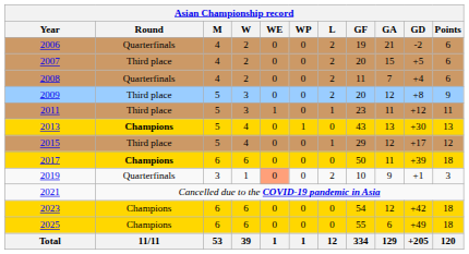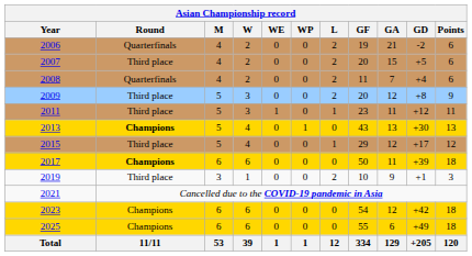 <table class="wikitable" style="text-align: center;font-size:90%;">
 <tr>
 <th colspan=11><a href='#'>Asian Championship record</a></th>
 </tr>
 <tr>
 <th width=125>Year</th>
 <th width=150>Round</th>
 <th width=35>M</th>
 <th width=35>W</th>
 <th width=35>WE</th>
 <th width=35>WP</th>
 <th width=35>L</th>
 <th width=35>GF</th>
 <th width=35>GA</th>
 <th width=35>GD</th>
 <th width=35>Points</th>
 </tr>
 <tr bgcolor="#cc9966">
 <td> <a href='#'>2006</a></td>
 <td>Quarterfinals</td>
 <td>4</td>
 <td>2</td>
 <td>0</td>
 <td>0</td>
 <td>2</td>
 <td>19</td>
 <td>21</td>
 <td>-2</td>
 <td>6</td>
 </tr>
 <tr bgcolor="#cc9966">
 <td> <a href='#'>2007</a></td>
 <td>Third place</td>
 <td>4</td>
 <td>2</td>
 <td>0</td>
 <td>0</td>
 <td>2</td>
 <td>20</td>
 <td>15</td>
 <td>+5</td>
 <td>6</td>
 </tr>
 <tr bgcolor="#cc9966">
 <td> <a href='#'>2008</a></td>
 <td>Quarterfinals</td>
 <td>4</td>
 <td>2</td>
 <td>0</td>
 <td>0</td>
 <td>2</td>
 <td>11</td>
 <td>7</td>
 <td>+4</td>
 <td>6</td>
 </tr>
 <tr bgcolor=#9acdff>
 <td> <a href='#'>2009</a></td>
 <td>Third place</td>
 <td>5</td>
 <td>3</td>
 <td>0</td>
 <td>0</td>
 <td>2</td>
 <td>20</td>
 <td>12</td>
 <td>+8</td>
 <td>9</td>
 </tr>
 <tr bgcolor="#cc9966">
 <td> <a href='#'>2011</a></td>
 <td>Third place</td>
 <td>5</td>
 <td>3</td>
 <td>1</td>
 <td>0</td>
 <td>1</td>
 <td>23</td>
 <td>11</td>
 <td>+12</td>
 <td>11</td>
 </tr>
 <tr bgcolor=gold>
 <td> <a href='#'>2013</a></td>
 <td><strong>Champions</strong></td>
 <td>5</td>
 <td>4</td>
 <td>0</td>
 <td>1</td>
 <td>0</td>
 <td>43</td>
 <td>13</td>
 <td>+30</td>
 <td>13</td>
 </tr>
 <tr bgcolor="#cc9966">
 <td> <a href='#'>2015</a></td>
 <td>Third place</td>
 <td>5</td>
 <td>4</td>
 <td>0</td>
 <td>0</td>
 <td>1</td>
 <td>29</td>
 <td>12</td>
 <td>+17</td>
 <td>12</td>
 </tr>
 <tr bgcolor=gold>
 <td> <a href='#'>2017</a></td>
 <td><strong>Champions</strong></td>
 <td>6</td>
 <td>6</td>
 <td>0</td>
 <td>0</td>
 <td>0</td>
 <td>50</td>
 <td>11</td>
 <td>+39</td>
 <td>18</td>
 </tr>
 <tr>
 <td> <a href='#'>2019</a></td>
-<td>Quarterfinals</td>
+<td>Third place</td>
 <td>3</td>
 <td>1</td>
-<td style="background: lightsalmon;">0</td>
+<td>0</td>
 <td>0</td>
 <td>2</td>
 <td>10</td>
 <td>9</td>
 <td>+1</td>
 <td>3</td>
 </tr>
 <tr>
 <td> <a href='#'>2021</a></td>
 <td Colspan=10><em>Cancelled due to the <strong><a href='#'>COVID-19 pandemic in Asia</a><strong><em></td>
 </tr>
 <tr bgcolor=gold>
 <td> <a href='#'>2023</a></td>
 <td></strong>Champions<strong></td>
 <td>6</td>
 <td>6</td>
 <td>0</td>
 <td>0</td>
 <td>0</td>
 <td>54</td>
 <td>12</td>
 <td>+42</td>
 <td>18</td>
 </tr>
 <tr bgcolor=gold>
 <td> <a href='#'>2025</a></td>
 <td></strong>Champions<strong></td>
 <td>6</td>
 <td>6</td>
 <td>0</td>
 <td>0</td>
 <td>0</td>
 <td>55</td>
 <td>6</td>
 <td>+49</td>
 <td>18</td>
 </tr>
 <tr>
 <th>Total</th>
 <th>11/11</th>
 <th>53</th>
 <th>39</th>
 <th>1</th>
 <th>1</th>
 <th>12</th>
 <th>334</th>
 <th>129</th>
 <th>+205</th>
 <th>120</th>
 </tr>
 </table>
